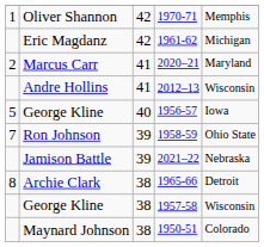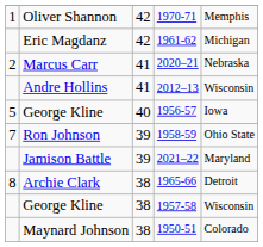 <table class="wikitable">
 <tr>
 </tr>
 <tr>
 <td>1</td>
 <td>Oliver Shannon</td>
 <td>42</td>
 <td style="font-size:80%;"><a href='#'>1970-71</a></td>
 <td style="font-size:80%;">Memphis</td>
 </tr>
 <tr>
 <td></td>
 <td>Eric Magdanz</td>
 <td>42</td>
 <td style="font-size:80%;"><a href='#'>1961-62</a></td>
 <td style="font-size:80%;">Michigan</td>
 </tr>
 <tr>
 <td>2</td>
 <td><a href='#'>Marcus Carr</a></td>
 <td>41</td>
 <td style="font-size:80%;"><a href='#'>2020–21</a></td>
-<td style="font-size:80%;">Maryland</td>
+<td style="font-size:80%;">Nebraska</td>
 </tr>
 <tr>
 <td></td>
 <td><a href='#'>Andre Hollins</a></td>
 <td>41</td>
 <td style="font-size:80%;"><a href='#'>2012–13</a></td>
 <td style="font-size:80%;">Wisconsin</td>
 </tr>
 <tr>
 <td>5</td>
 <td>George Kline</td>
 <td>40</td>
 <td style="font-size:80%;"><a href='#'>1956-57</a></td>
 <td style="font-size:80%;">Iowa</td>
 </tr>
 <tr>
 <td>7</td>
 <td><a href='#'>Ron Johnson</a></td>
 <td>39</td>
 <td style="font-size:80%;"><a href='#'>1958-59</a></td>
 <td style="font-size:80%;">Ohio State</td>
 </tr>
 <tr>
 <td></td>
 <td><a href='#'>Jamison Battle</a></td>
 <td>39</td>
 <td style="font-size:80%;"><a href='#'>2021–22</a></td>
-<td style="font-size:80%;">Nebraska</td>
+<td style="font-size:80%;">Maryland</td>
 </tr>
 <tr>
 <td>8</td>
 <td><a href='#'>Archie Clark</a></td>
 <td>38</td>
 <td style="font-size:80%;"><a href='#'>1965-66</a></td>
 <td style="font-size:80%;">Detroit</td>
 </tr>
 <tr>
 <td></td>
 <td>George Kline</td>
 <td>38</td>
 <td style="font-size:80%;"><a href='#'>1957-58</a></td>
 <td style="font-size:80%;">Wisconsin</td>
 </tr>
 <tr>
 <td></td>
 <td>Maynard Johnson</td>
 <td>38</td>
 <td style="font-size:80%;"><a href='#'>1950-51</a></td>
 <td style="font-size:80%;">Colorado</td>
 </tr>
 </table>
